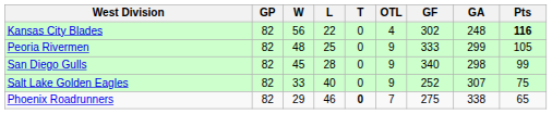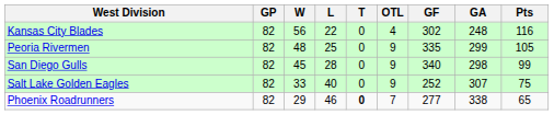 <table class="wikitable">
 <tr>
 <th width="40%">West Division</th>
 <th width="5%">GP</th>
 <th width="5%">W</th>
 <th width="5%">L</th>
 <th width="5%">T</th>
 <th width="5%">OTL</th>
 <th width="7.5%">GF</th>
 <th width="7.5%">GA</th>
 <th width="7.5%">Pts</th>
 </tr>
 <tr align="center" bgcolor="#CCFFCC">
 <td align="left"><a href='#'>Kansas City Blades</a></td>
 <td>82</td>
 <td>56</td>
 <td>22</td>
 <td>0</td>
 <td>4</td>
 <td>302</td>
 <td>248</td>
-<td><strong>116</strong></td>
+<td>116</td>
 </tr>
 <tr align="center" bgcolor="#CCFFCC">
 <td align="left"><a href='#'>Peoria Rivermen</a></td>
 <td>82</td>
 <td>48</td>
 <td>25</td>
 <td>0</td>
 <td>9</td>
-<td>333</td>
+<td>335</td>
 <td>299</td>
 <td>105</td>
 </tr>
 <tr align="center" bgcolor="#CCFFCC">
 <td align="left"><a href='#'>San Diego Gulls</a></td>
 <td>82</td>
 <td>45</td>
 <td>28</td>
 <td>0</td>
 <td>9</td>
 <td>340</td>
 <td>298</td>
 <td>99</td>
 </tr>
 <tr align="center" bgcolor="#CCFFCC">
 <td align="left"><a href='#'>Salt Lake Golden Eagles</a></td>
 <td>82</td>
 <td>33</td>
 <td>40</td>
 <td>0</td>
 <td>9</td>
 <td>252</td>
 <td>307</td>
 <td>75</td>
 </tr>
 <tr align="center">
 <td align="left"><a href='#'>Phoenix Roadrunners</a></td>
 <td>82</td>
 <td>29</td>
 <td>46</td>
 <td><strong>0</strong></td>
 <td>7</td>
-<td>275</td>
+<td>277</td>
 <td>338</td>
 <td>65</td>
 </tr>
 </table>
